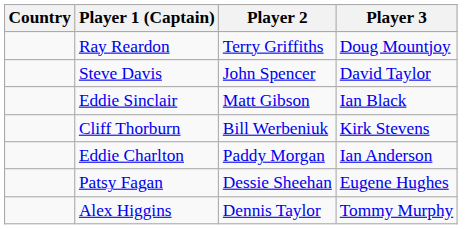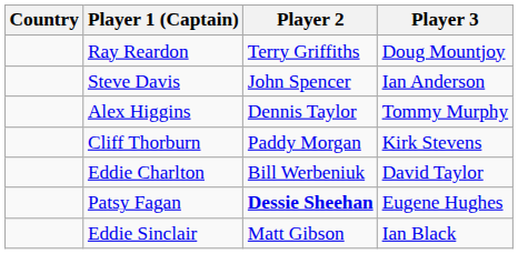 <table class="wikitable">
 <tr>
 <th>Country</th>
 <th>Player 1 (Captain)</th>
 <th>Player 2</th>
 <th>Player 3</th>
 </tr>
 <tr bgcolor=>
 <td align="center"></td>
 <td><a href='#'>Ray Reardon</a></td>
 <td><a href='#'>Terry Griffiths</a></td>
 <td><a href='#'>Doug Mountjoy</a></td>
 </tr>
 <tr bgcolor=>
 <td align="center"></td>
 <td><a href='#'>Steve Davis</a></td>
 <td><a href='#'>John Spencer</a></td>
+<td><a href='#'>Ian Anderson</a></td>
+</tr>
+<tr bgcolor=>
+<td align="center"></td>
+<td><a href='#'>Alex Higgins</a></td>
+<td><a href='#'>Dennis Taylor</a></td>
+<td><a href='#'>Tommy Murphy</a></td>
+</tr>
+<tr bgcolor=>
+<td align="center"></td>
+<td><a href='#'>Cliff Thorburn</a></td>
+<td><a href='#'>Paddy Morgan</a></td>
+<td><a href='#'>Kirk Stevens</a></td>
+</tr>
+<tr bgcolor=>
+<td align="center"></td>
+<td><a href='#'>Eddie Charlton</a></td>
+<td><a href='#'>Bill Werbeniuk</a></td>
 <td><a href='#'>David Taylor</a></td>
+</tr>
+<tr bgcolor=>
+<td align="center"></td>
+<td><a href='#'>Patsy Fagan</a></td>
+<td><strong><a href='#'>Dessie Sheehan</a></strong></td>
+<td><a href='#'>Eugene Hughes</a></td>
 </tr>
 <tr bgcolor=>
 <td align="center"></td>
 <td><a href='#'>Eddie Sinclair</a></td>
 <td><a href='#'>Matt Gibson</a></td>
 <td><a href='#'>Ian Black</a></td>
 </tr>
-<tr bgcolor=>
-<td align="center"></td>
-<td><a href='#'>Cliff Thorburn</a></td>
-<td><a href='#'>Bill Werbeniuk</a></td>
-<td><a href='#'>Kirk Stevens</a></td>
-</tr>
-<tr bgcolor=>
-<td align="center"></td>
-<td><a href='#'>Eddie Charlton</a></td>
-<td><a href='#'>Paddy Morgan</a></td>
-<td><a href='#'>Ian Anderson</a></td>
-</tr>
-<tr bgcolor=>
-<td align="center"></td>
-<td><a href='#'>Patsy Fagan</a></td>
-<td><a href='#'>Dessie Sheehan</a></td>
-<td><a href='#'>Eugene Hughes</a></td>
-</tr>
-<tr bgcolor=>
-<td align="center"></td>
-<td><a href='#'>Alex Higgins</a></td>
-<td><a href='#'>Dennis Taylor</a></td>
-<td><a href='#'>Tommy Murphy</a></td>
-</tr>
 </table>
